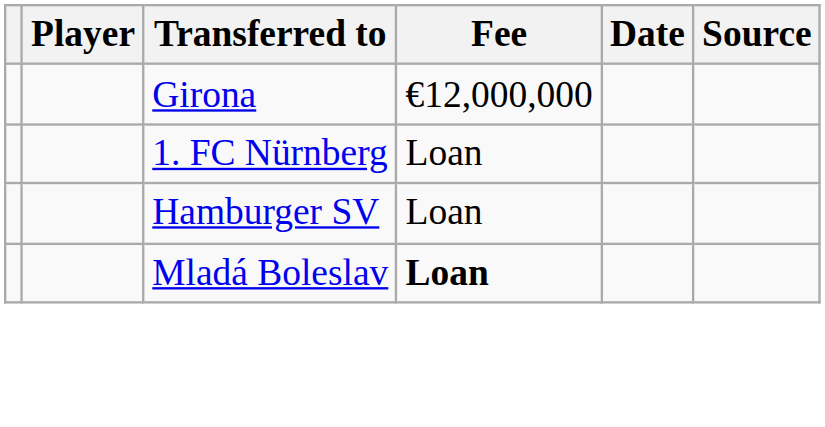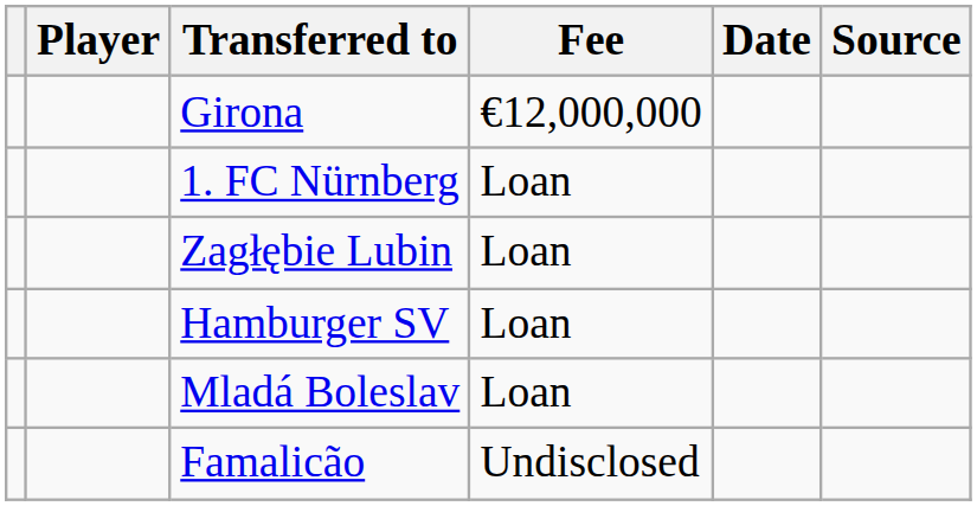 <table class="wikitable plainrowheaders sortable">
 <tr>
 <th></th>
 <th scope="col">Player</th>
 <th>Transferred to</th>
 <th style="width: 65px;">Fee</th>
 <th scope="col">Date</th>
 <th scope="col">Source</th>
 </tr>
 <tr>
 <td align="center"></td>
 <td></td>
 <td> <a href='#'>Girona</a></td>
 <td>€12,000,000</td>
 <td></td>
 <td></td>
 </tr>
 <tr>
 <td align="center"></td>
 <td></td>
 <td> <a href='#'>1. FC Nürnberg</a></td>
 <td>Loan</td>
 <td></td>
 <td></td>
 </tr>
 <tr>
 <td align="center"></td>
 <td> </td>
+<td> <a href='#'>Zagłębie Lubin</a></td>
+<td>Loan</td>
+<td></td>
+<td></td>
+</tr>
+<tr>
+<td align="center"></td>
+<td> </td>
 <td> <a href='#'>Hamburger SV</a></td>
 <td>Loan</td>
 <td></td>
 <td></td>
 </tr>
 <tr>
 <td align="center"></td>
 <td> </td>
 <td> <a href='#'>Mladá Boleslav</a></td>
-<td><strong>Loan</strong></td>
+<td>Loan</td>
+<td></td>
+<td></td>
+</tr>
+<tr>
+<td align="center"></td>
+<td> </td>
+<td> <a href='#'>Famalicão</a></td>
+<td>Undisclosed</td>
 <td></td>
 <td></td>
 </tr>
 </table>
